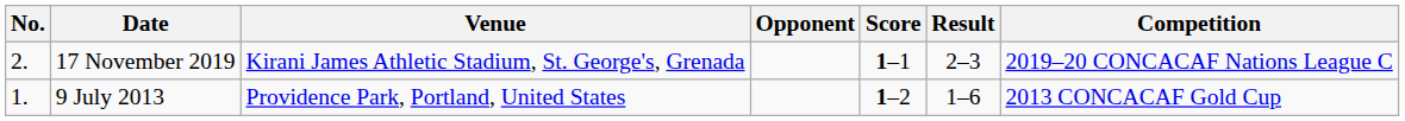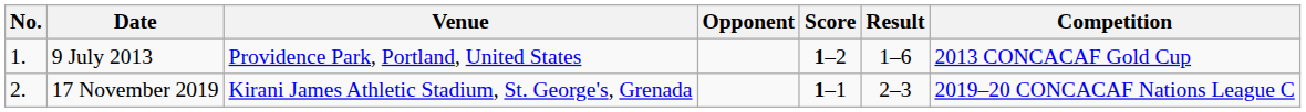 <table class="wikitable">
 <tr>
 <th>No.</th>
 <th>Date</th>
 <th>Venue</th>
 <th>Opponent</th>
 <th>Score</th>
 <th>Result</th>
 <th>Competition</th>
 </tr>
 <tr>
+<td>1.</td>
+<td>9 July 2013</td>
+<td><a href='#'>Providence Park</a>, <a href='#'>Portland</a>, <a href='#'>United States</a></td>
+<td></td>
+<td align=center><strong>1</strong>–2</td>
+<td align=center>1–6</td>
+<td><a href='#'>2013 CONCACAF Gold Cup</a></td>
+</tr>
+<tr>
 <td>2.</td>
 <td>17 November 2019</td>
 <td><a href='#'>Kirani James Athletic Stadium</a>, <a href='#'>St. George's</a>, <a href='#'>Grenada</a></td>
 <td></td>
 <td align=center><strong>1</strong>–1</td>
 <td align=center>2–3</td>
 <td><a href='#'>2019–20 CONCACAF Nations League C</a></td>
 </tr>
-<tr>
-<td>1.</td>
-<td>9 July 2013</td>
-<td><a href='#'>Providence Park</a>, <a href='#'>Portland</a>, <a href='#'>United States</a></td>
-<td></td>
-<td align=center><strong>1</strong>–2</td>
-<td align=center>1–6</td>
-<td><a href='#'>2013 CONCACAF Gold Cup</a></td>
-</tr>
 </table>
